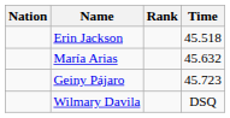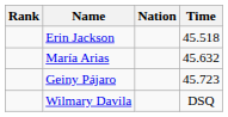 <table class="wikitable sortable">
 <tr>
+<th>Rank</th>
+<th>Name</th>
 <th>Nation</th>
-<th>Name</th>
-<th>Rank</th>
 <th>Time</th>
 </tr>
 <tr>
+<td align="center"></td>
+<td><a href='#'>Erin Jackson</a></td>
 <td></td>
-<td><a href='#'>Erin Jackson</a></td>
-<td align="center"></td>
 <td align="center">45.518</td>
 </tr>
 <tr>
+<td align="center"></td>
+<td><a href='#'>María Arias</a></td>
 <td></td>
-<td><a href='#'>María Arias</a></td>
-<td align="center"></td>
 <td align="center">45.632</td>
 </tr>
 <tr>
+<td align="center"></td>
+<td><a href='#'>Geiny Pájaro</a></td>
 <td></td>
-<td><a href='#'>Geiny Pájaro</a></td>
-<td align="center"></td>
 <td align="center">45.723</td>
 </tr>
 <tr>
+<td align="center"></td>
+<td><a href='#'>Wilmary Davila</a></td>
 <td></td>
-<td><a href='#'>Wilmary Davila</a></td>
-<td align="center"></td>
 <td align="center">DSQ</td>
 </tr>
 </table>
